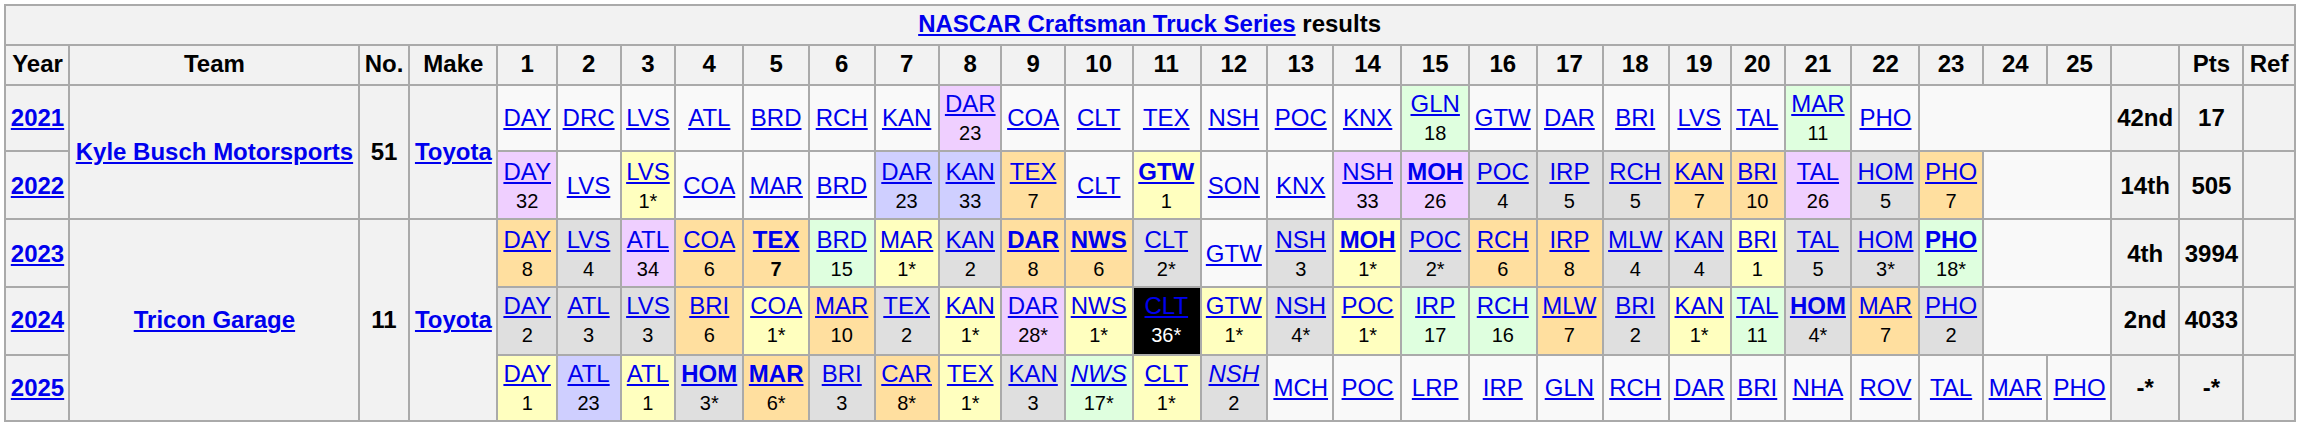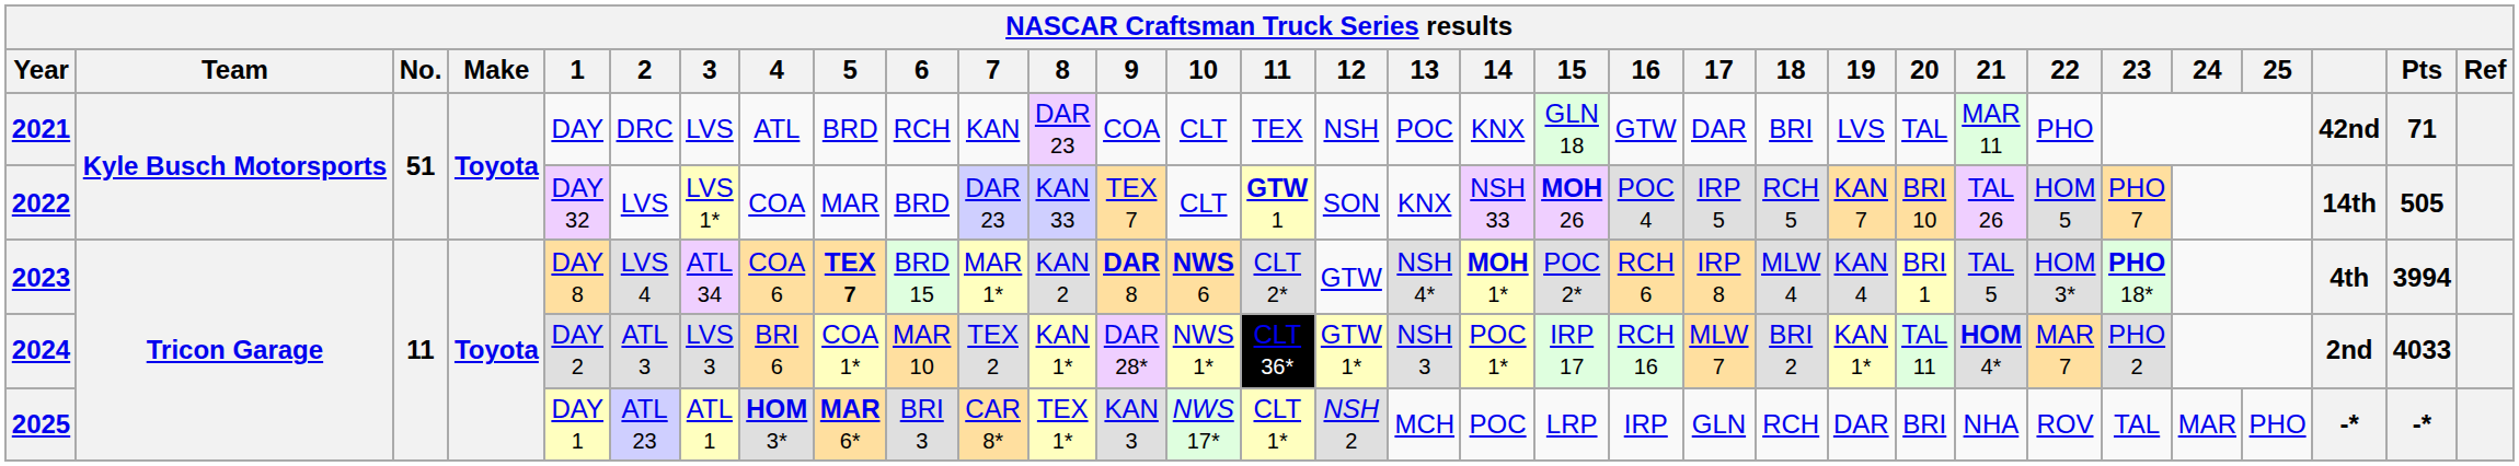 <table class="wikitable" style="text-align:center; font-size:75%">
 <tr>
 <th colspan=32><a href='#'>NASCAR Craftsman Truck Series</a> results</th>
 </tr>
 <tr>
 <th>Year</th>
 <th>Team</th>
 <th>No.</th>
 <th>Make</th>
 <th>1</th>
 <th>2</th>
 <th>3</th>
 <th>4</th>
 <th>5</th>
 <th>6</th>
 <th>7</th>
 <th>8</th>
 <th>9</th>
 <th>10</th>
 <th>11</th>
 <th>12</th>
 <th>13</th>
 <th>14</th>
 <th>15</th>
 <th>16</th>
 <th>17</th>
 <th>18</th>
 <th>19</th>
 <th>20</th>
 <th>21</th>
 <th>22</th>
 <th>23</th>
 <th>24</th>
 <th>25</th>
 <th></th>
 <th>Pts</th>
 <th>Ref</th>
 </tr>
 <tr>
 <th><a href='#'>2021</a></th>
 <th rowspan=2><a href='#'>Kyle Busch Motorsports</a></th>
 <th rowspan=2>51</th>
 <th rowspan=2><a href='#'>Toyota</a></th>
 <td><a href='#'>DAY</a></td>
 <td><a href='#'>DRC</a></td>
 <td><a href='#'>LVS</a></td>
 <td><a href='#'>ATL</a></td>
 <td><a href='#'>BRD</a></td>
 <td><a href='#'>RCH</a></td>
 <td><a href='#'>KAN</a></td>
 <td style="background:#EFCFFF;"><a href='#'>DAR</a><br><small>23</small></td>
 <td><a href='#'>COA</a></td>
 <td><a href='#'>CLT</a></td>
 <td><a href='#'>TEX</a></td>
 <td><a href='#'>NSH</a></td>
 <td><a href='#'>POC</a></td>
 <td><a href='#'>KNX</a></td>
 <td style="background:#DFFFDF;"><a href='#'>GLN</a><br><small>18</small></td>
 <td><a href='#'>GTW</a></td>
 <td><a href='#'>DAR</a></td>
 <td><a href='#'>BRI</a></td>
 <td><a href='#'>LVS</a></td>
 <td><a href='#'>TAL</a></td>
 <td style="background:#DFFFDF;"><a href='#'>MAR</a><br><small>11</small></td>
 <td><a href='#'>PHO</a></td>
 <td colspan=3></td>
 <th>42nd</th>
-<th>17</th>
+<th>71</th>
 <th></th>
 </tr>
 <tr>
 <th><a href='#'>2022</a></th>
 <td style="background:#EFCFFF;"><a href='#'>DAY</a><br><small>32</small></td>
 <td><a href='#'>LVS</a></td>
 <td style="background:#FFFFBF;"><a href='#'>LVS</a><br><small>1*</small></td>
 <td><a href='#'>COA</a></td>
 <td><a href='#'>MAR</a></td>
 <td><a href='#'>BRD</a></td>
 <td style="background:#CFCFFF;"><a href='#'>DAR</a><br><small>23</small></td>
 <td style="background:#CFCFFF;"><a href='#'>KAN</a><br><small>33</small></td>
 <td style="background:#FFDF9F;"><a href='#'>TEX</a><br><small>7</small></td>
 <td><a href='#'>CLT</a></td>
 <td style="background:#FFFFBF;"><strong><a href='#'>GTW</a></strong><br><small>1</small></td>
 <td><a href='#'>SON</a></td>
 <td><a href='#'>KNX</a></td>
 <td style="background:#EFCFFF;"><a href='#'>NSH</a><br><small>33</small></td>
 <td style="background:#EFCFFF;"><strong><a href='#'>MOH</a></strong><br><small>26</small></td>
 <td style="background:#DFDFDF;"><a href='#'>POC</a><br><small>4</small></td>
 <td style="background:#DFDFDF;"><a href='#'>IRP</a><br><small>5</small></td>
 <td style="background:#DFDFDF;"><a href='#'>RCH</a><br><small>5</small></td>
 <td style="background:#FFDF9F;"><a href='#'>KAN</a><br><small>7</small></td>
 <td style="background:#FFDF9F;"><a href='#'>BRI</a><br><small>10</small></td>
 <td style="background:#EFCFFF;"><a href='#'>TAL</a><br><small>26</small></td>
 <td style="background:#DFDFDF;"><a href='#'>HOM</a><br><small>5</small></td>
 <td style="background:#FFDF9F;"><a href='#'>PHO</a><br><small>7</small></td>
 <td colspan=2></td>
 <th>14th</th>
 <th>505</th>
 <th></th>
 </tr>
 <tr>
 <th><a href='#'>2023</a></th>
 <th rowspan=3><a href='#'>Tricon Garage</a></th>
 <th rowspan=3>11</th>
 <th rowspan=3><a href='#'>Toyota</a></th>
 <td style="background:#FFDF9F;"><a href='#'>DAY</a><br><small>8</small></td>
 <td style="background:#DFDFDF;"><a href='#'>LVS</a><br><small>4</small></td>
 <td style="background:#EFCFFF;"><a href='#'>ATL</a><br><small>34</small></td>
 <td style="background:#FFDF9F;"><a href='#'>COA</a><br><small>6</small></td>
 <td style="background:#FFDF9F;"><strong><a href='#'>TEX</a><br><small>7</small></strong></td>
 <td style="background:#DFFFDF;"><a href='#'>BRD</a><br><small>15</small></td>
 <td style="background:#FFFFBF;"><a href='#'>MAR</a><br><small>1*</small></td>
 <td style="background:#DFDFDF;"><a href='#'>KAN</a><br><small>2</small></td>
 <td style="background:#FFDF9F;"><strong><a href='#'>DAR</a></strong><br><small>8</small></td>
 <td style="background:#FFDF9F;"><strong><a href='#'>NWS</a></strong><br><small>6</small></td>
 <td style="background:#DFDFDF;"><a href='#'>CLT</a><br><small>2*</small></td>
 <td><a href='#'>GTW</a></td>
-<td style="background:#DFDFDF;"><a href='#'>NSH</a><br><small>3</small></td>
+<td style="background:#DFDFDF;"><a href='#'>NSH</a><br><small>4*</small></td>
 <td style="background:#FFFFBF;"><strong><a href='#'>MOH</a></strong><br><small>1*</small></td>
 <td style="background:#DFDFDF;"><a href='#'>POC</a><br><small>2*</small></td>
 <td style="background:#FFDF9F;"><a href='#'>RCH</a><br><small>6</small></td>
 <td style="background:#FFDF9F;"><a href='#'>IRP</a><br><small>8</small></td>
 <td style="background:#DFDFDF;"><a href='#'>MLW</a><br><small>4</small></td>
 <td style="background:#DFDFDF;"><a href='#'>KAN</a><br><small>4</small></td>
 <td style="background:#FFFFBF;"><a href='#'>BRI</a><br><small>1</small></td>
 <td style="background:#DFDFDF;"><a href='#'>TAL</a><br><small>5</small></td>
 <td style="background:#DFDFDF;"><a href='#'>HOM</a><br><small>3*</small></td>
 <td style="background:#DFFFDF;"><strong><a href='#'>PHO</a></strong><br><small>18*</small></td>
 <td colspan=2></td>
 <th>4th</th>
 <th>3994</th>
 <th></th>
 </tr>
 <tr>
 <th><a href='#'>2024</a></th>
 <td style="background:#DFDFDF;"><a href='#'>DAY</a><br><small>2</small></td>
 <td style="background:#DFDFDF;"><a href='#'>ATL</a><br><small>3</small></td>
 <td style="background:#DFDFDF;"><a href='#'>LVS</a><br><small>3</small></td>
 <td style="background:#FFDF9F;"><a href='#'>BRI</a><br><small>6</small></td>
 <td style="background:#FFFFBF;"><a href='#'>COA</a><br><small>1*</small></td>
 <td style="background:#FFDF9F;"><a href='#'>MAR</a><br><small>10</small></td>
 <td style="background:#DFDFDF;"><a href='#'>TEX</a><br><small>2</small></td>
 <td style="background:#FFFFBF;"><a href='#'>KAN</a><br><small>1*</small></td>
 <td style="background:#EFCFFF;"><a href='#'>DAR</a><br><small>28*</small></td>
 <td style="background:#FFFFBF;"><a href='#'>NWS</a><br><small>1*</small></td>
 <td style="background:#000000;color:white;"><a href='#'><span>CLT</span></a><br><small>36*</small></td>
 <td style="background:#FFFFBF;"><a href='#'>GTW</a><br><small>1*</small></td>
-<td style="background:#DFDFDF;"><a href='#'>NSH</a><br><small>4*</small></td>
+<td style="background:#DFDFDF;"><a href='#'>NSH</a><br><small>3</small></td>
 <td style="background:#FFFFBF;"><a href='#'>POC</a><br><small>1*</small></td>
 <td style="background:#DFFFDF;"><a href='#'>IRP</a><br><small>17</small></td>
 <td style="background:#DFFFDF;"><a href='#'>RCH</a><br><small>16</small></td>
 <td style="background:#FFDF9F;"><a href='#'>MLW</a><br><small>7</small></td>
 <td style="background:#DFDFDF;"><a href='#'>BRI</a><br><small>2</small></td>
 <td style="background:#FFFFBF;"><a href='#'>KAN</a><br><small>1*</small></td>
 <td style="background:#DFFFDF;"><a href='#'>TAL</a><br><small>11</small></td>
 <td style="background:#DFDFDF;"><strong><a href='#'>HOM</a></strong><br><small>4*</small></td>
 <td style="background:#FFDF9F;"><a href='#'>MAR</a><br><small>7</small></td>
 <td style="background:#DFDFDF;"><a href='#'>PHO</a><br><small>2</small></td>
 <td colspan=2></td>
 <th>2nd</th>
 <th>4033</th>
 <th></th>
 </tr>
 <tr>
 <th><a href='#'>2025</a></th>
 <td style="background:#FFFFBF;"><a href='#'>DAY</a><br><small>1</small></td>
 <td style="background:#CFCFFF;"><a href='#'>ATL</a><br><small>23</small></td>
 <td style="background:#FFFFBF;"><a href='#'>ATL</a><br><small>1</small></td>
 <td style="background:#DFDFDF;"><strong><a href='#'>HOM</a></strong><br><small>3*</small></td>
 <td style="background:#FFDF9F;"><strong><a href='#'>MAR</a></strong><br><small>6*</small></td>
 <td style="background:#DFDFDF;"><a href='#'>BRI</a><br><small>3</small></td>
 <td style="background:#FFDF9F;"><a href='#'>CAR</a><br><small>8*</small></td>
 <td style="background:#FFFFBF;"><a href='#'>TEX</a><br><small>1*</small></td>
 <td style="background:#DFDFDF;"><a href='#'>KAN</a><br><small>3</small></td>
 <td style="background:#DFFFDF;"><em><a href='#'>NWS</a></em><br><small>17*</small></td>
 <td style="background:#FFFFBF;"><a href='#'>CLT</a><br><small>1*</small></td>
 <td style="background:#DFDFDF;"><em><a href='#'>NSH</a></em><br><small>2</small></td>
 <td><a href='#'>MCH</a></td>
 <td><a href='#'>POC</a></td>
 <td><a href='#'>LRP</a></td>
 <td><a href='#'>IRP</a></td>
 <td><a href='#'>GLN</a></td>
 <td><a href='#'>RCH</a></td>
 <td><a href='#'>DAR</a></td>
 <td><a href='#'>BRI</a></td>
 <td><a href='#'>NHA</a></td>
 <td><a href='#'>ROV</a></td>
 <td><a href='#'>TAL</a></td>
 <td><a href='#'>MAR</a></td>
 <td><a href='#'>PHO</a></td>
 <th>-*</th>
 <th>-*</th>
 <th></th>
 </tr>
 </table>
